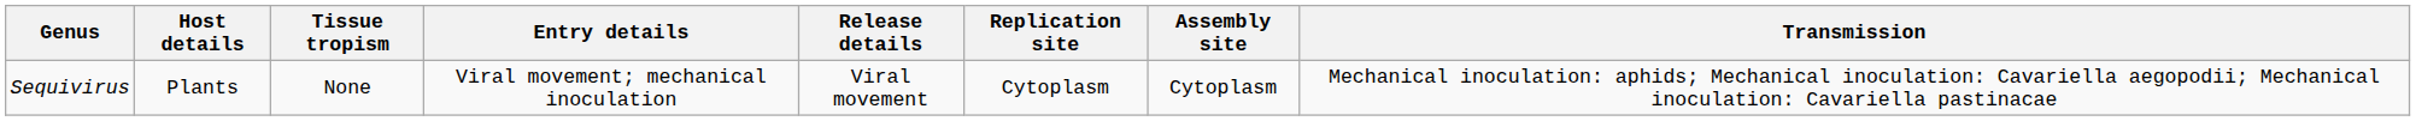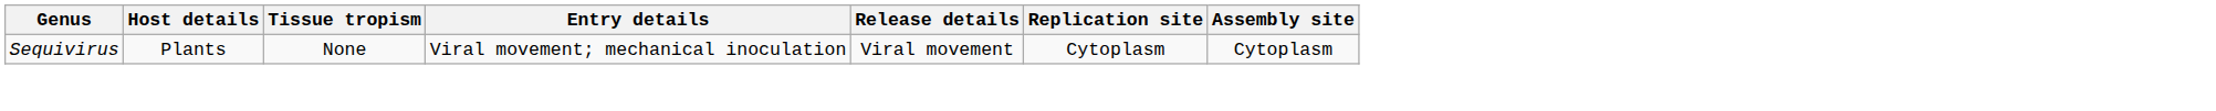 <table class="wikitable sortable" style="text-align:center">
 <tr>
 <th>Genus</th>
 <th>Host details</th>
 <th>Tissue tropism</th>
 <th>Entry details</th>
 <th>Release details</th>
 <th>Replication site</th>
 <th>Assembly site</th>
-<th>Transmission</th>
 </tr>
 <tr>
 <td><em>Sequivirus</em></td>
 <td>Plants</td>
 <td>None</td>
 <td>Viral movement; mechanical inoculation</td>
 <td>Viral movement</td>
 <td>Cytoplasm</td>
 <td>Cytoplasm</td>
-<td>Mechanical inoculation: aphids; Mechanical inoculation: Cavariella aegopodii; Mechanical inoculation: Cavariella pastinacae</td>
 </tr>
 </table>
